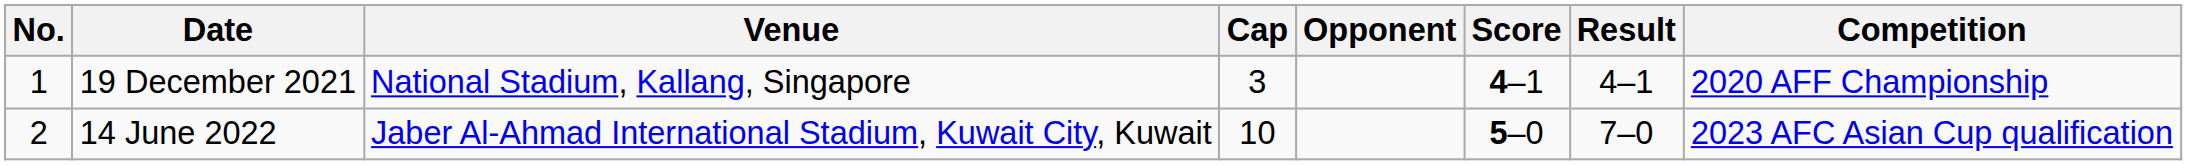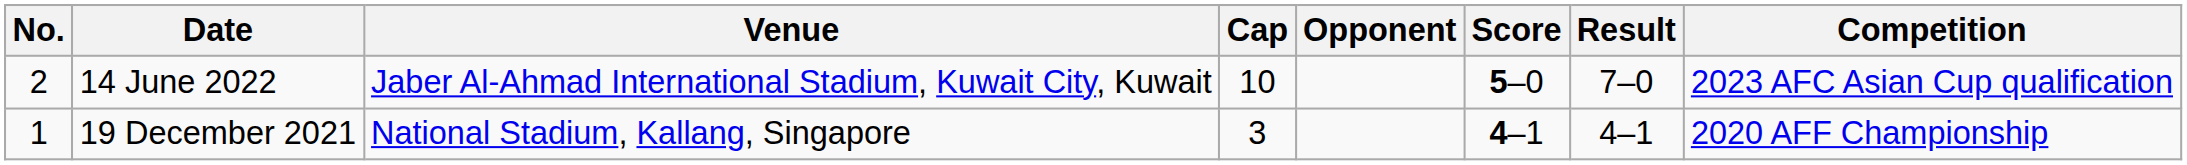 <table class="wikitable sortable">
 <tr>
 <th scope=col>No.</th>
 <th scope=col>Date</th>
 <th scope=col>Venue</th>
 <th scope=col>Cap</th>
 <th scope=col>Opponent</th>
 <th scope=col>Score</th>
 <th scope=col>Result</th>
 <th scope=col>Competition</th>
 </tr>
 <tr>
+<td align=center>2</td>
+<td>14 June 2022</td>
+<td><a href='#'>Jaber Al-Ahmad International Stadium</a>, <a href='#'>Kuwait City</a>, Kuwait</td>
+<td align=center>10</td>
+<td></td>
+<td align=center><strong>5</strong>–0</td>
+<td align=center>7–0</td>
+<td><a href='#'>2023 AFC Asian Cup qualification</a></td>
+</tr>
+<tr>
 <td align=center>1</td>
 <td>19 December 2021</td>
 <td><a href='#'>National Stadium</a>, <a href='#'>Kallang</a>, Singapore</td>
 <td align=center>3</td>
 <td></td>
 <td align=center><strong>4</strong>–1</td>
 <td align=center>4–1</td>
 <td><a href='#'>2020 AFF Championship</a></td>
 </tr>
-<tr>
-<td align=center>2</td>
-<td>14 June 2022</td>
-<td><a href='#'>Jaber Al-Ahmad International Stadium</a>, <a href='#'>Kuwait City</a>, Kuwait</td>
-<td align=center>10</td>
-<td></td>
-<td align=center><strong>5</strong>–0</td>
-<td align=center>7–0</td>
-<td><a href='#'>2023 AFC Asian Cup qualification</a></td>
-</tr>
 </table>
